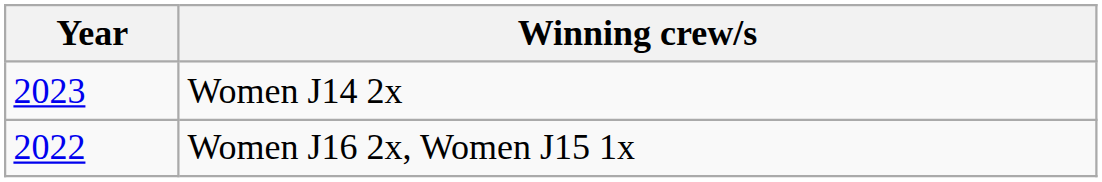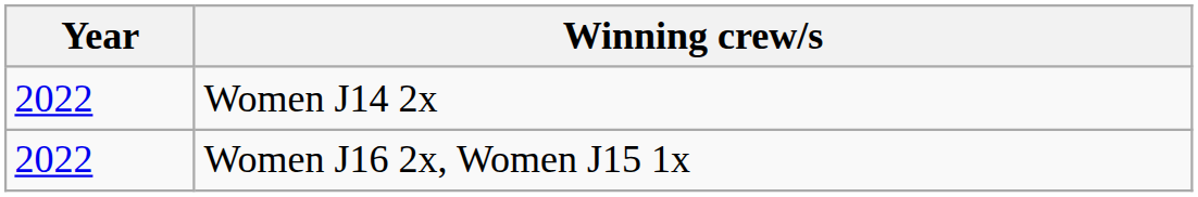 <table class="wikitable">
 <tr>
 <th width=70>Year</th>
 <th width=400>Winning crew/s</th>
 </tr>
 <tr>
-<td><a href='#'>2023</a></td>
+<td><a href='#'>2022</a></td>
 <td>Women J14 2x</td>
 </tr>
 <tr>
 <td><a href='#'>2022</a></td>
 <td>Women J16 2x, Women J15 1x</td>
 </tr>
 </table>
